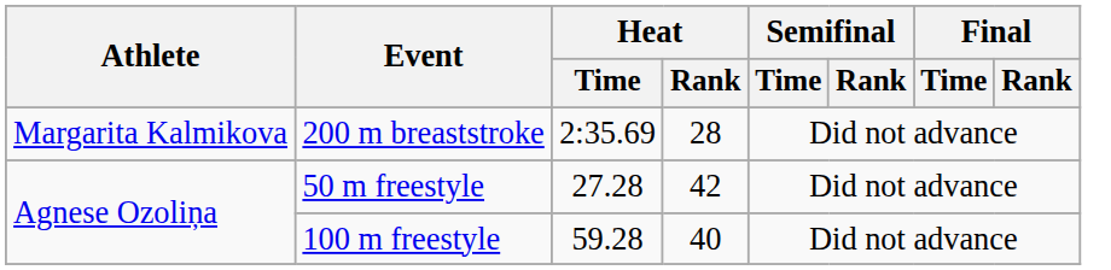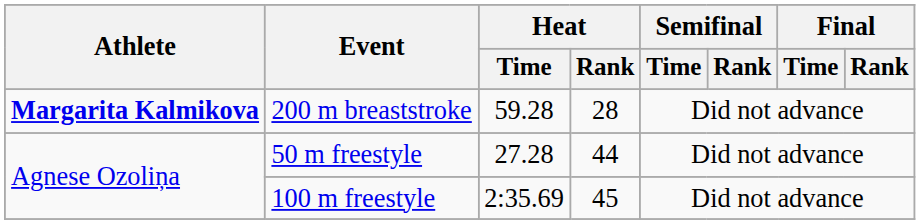 <table class=wikitable style="font-size:90%">
 <tr>
 <th rowspan="2">Athlete</th>
 <th rowspan="2">Event</th>
 <th colspan="2">Heat</th>
 <th colspan="2">Semifinal</th>
 <th colspan="2">Final</th>
 </tr>
 <tr style="font-size:95%">
 <th>Time</th>
 <th>Rank</th>
 <th>Time</th>
 <th>Rank</th>
 <th>Time</th>
 <th>Rank</th>
 </tr>
 <tr align=center>
-<td align=left><a href='#'>Margarita Kalmikova</a></td>
+<td align=left><strong><a href='#'>Margarita Kalmikova</a></strong></td>
 <td align=left><a href='#'>200 m breaststroke</a></td>
-<td>2:35.69</td>
+<td>59.28</td>
 <td>28</td>
 <td colspan=4>Did not advance</td>
 </tr>
 <tr align=center>
 <td align=left rowspan=2><a href='#'>Agnese Ozoliņa</a></td>
 <td align=left><a href='#'>50 m freestyle</a></td>
 <td>27.28</td>
-<td>42</td>
+<td>44</td>
 <td colspan=4>Did not advance</td>
 </tr>
 <tr align=center>
 <td align=left><a href='#'>100 m freestyle</a></td>
-<td>59.28</td>
-<td>40</td>
+<td>2:35.69</td>
+<td>45</td>
 <td colspan=4>Did not advance</td>
 </tr>
 </table>
